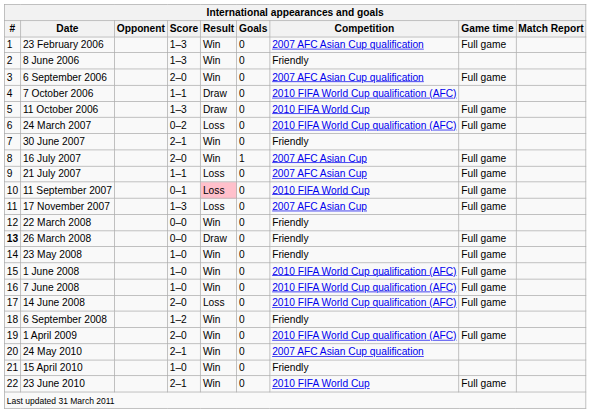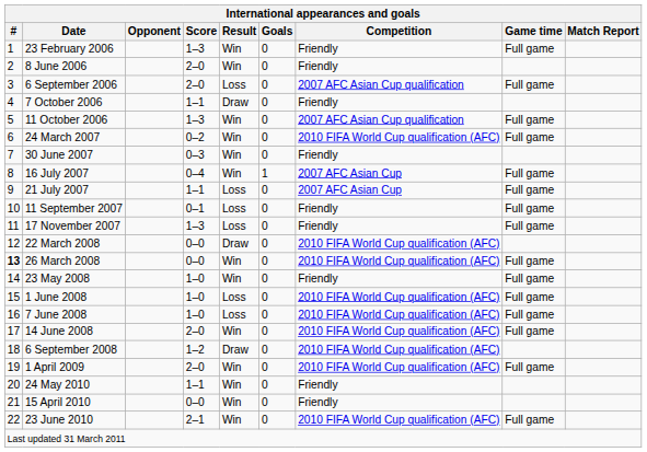 <table class="wikitable collapsible collapsed" style="font-size:90%">
 <tr>
 <th colspan="9"><strong>International appearances and goals</strong></th>
 </tr>
 <tr>
 <th>#</th>
 <th>Date</th>
 <th>Opponent</th>
 <th>Score</th>
 <th>Result</th>
 <th>Goals</th>
 <th>Competition</th>
 <th>Game time</th>
 <th>Match Report</th>
 </tr>
 <tr>
 <td>1</td>
 <td>23 February 2006</td>
 <td></td>
 <td>1–3</td>
 <td>Win</td>
 <td>0</td>
-<td><a href='#'>2007 AFC Asian Cup qualification</a></td>
+<td>Friendly</td>
 <td>Full game</td>
 <td></td>
 </tr>
 <tr>
 <td>2</td>
 <td>8 June 2006</td>
 <td></td>
-<td>1–3</td>
+<td>2–0</td>
 <td>Win</td>
 <td>0</td>
 <td>Friendly</td>
 <td></td>
 <td> </td>
 </tr>
 <tr>
 <td>3</td>
 <td>6 September 2006</td>
 <td></td>
 <td>2–0</td>
-<td>Win</td>
+<td>Loss</td>
 <td>0</td>
 <td><a href='#'>2007 AFC Asian Cup qualification</a></td>
 <td>Full game</td>
 <td></td>
 </tr>
 <tr>
 <td>4</td>
 <td>7 October 2006</td>
 <td></td>
 <td>1–1</td>
 <td>Draw</td>
 <td>0</td>
-<td><a href='#'>2010 FIFA World Cup qualification (AFC)</a></td>
+<td>Friendly</td>
 <td></td>
 <td></td>
 </tr>
 <tr>
 <td>5</td>
 <td>11 October 2006</td>
 <td></td>
 <td>1–3</td>
-<td>Draw</td>
+<td>Win</td>
 <td>0</td>
-<td><a href='#'>2010 FIFA World Cup</a></td>
+<td><a href='#'>2007 AFC Asian Cup qualification</a></td>
 <td>Full game</td>
 <td></td>
 </tr>
 <tr>
 <td>6</td>
 <td>24 March 2007</td>
 <td></td>
 <td>0–2</td>
-<td>Loss</td>
+<td>Win</td>
 <td>0</td>
 <td><a href='#'>2010 FIFA World Cup qualification (AFC)</a></td>
 <td>Full game</td>
 <td></td>
 </tr>
 <tr>
 <td>7</td>
 <td>30 June 2007</td>
 <td></td>
-<td>2–1</td>
+<td>0–3</td>
 <td>Win</td>
 <td>0</td>
 <td>Friendly</td>
 <td></td>
 <td></td>
 </tr>
 <tr>
 <td>8</td>
 <td>16 July 2007</td>
 <td></td>
-<td>2–0</td>
+<td>0–4</td>
 <td>Win</td>
 <td>1</td>
 <td><a href='#'>2007 AFC Asian Cup</a></td>
 <td>Full game</td>
 <td></td>
 </tr>
 <tr>
 <td>9</td>
 <td>21 July 2007</td>
 <td></td>
 <td>1–1</td>
 <td>Loss</td>
 <td>0</td>
 <td><a href='#'>2007 AFC Asian Cup</a></td>
 <td>Full game</td>
 <td></td>
 </tr>
 <tr>
 <td>10</td>
 <td>11 September 2007</td>
 <td></td>
 <td>0–1</td>
-<td style="background: pink;">Loss</td>
+<td>Loss</td>
 <td>0</td>
-<td><a href='#'>2010 FIFA World Cup</a></td>
+<td>Friendly</td>
 <td>Full game</td>
 <td> </td>
 </tr>
 <tr>
 <td>11</td>
 <td>17 November 2007</td>
 <td></td>
 <td>1–3</td>
 <td>Loss</td>
 <td>0</td>
-<td><a href='#'>2007 AFC Asian Cup</a></td>
+<td>Friendly</td>
 <td>Full game</td>
 <td></td>
 </tr>
 <tr>
 <td>12</td>
 <td>22 March 2008</td>
 <td></td>
 <td>0–0</td>
-<td>Win</td>
+<td>Draw</td>
 <td>0</td>
-<td>Friendly</td>
+<td><a href='#'>2010 FIFA World Cup qualification (AFC)</a></td>
 <td></td>
 <td></td>
 </tr>
 <tr>
 <td><strong>13</strong></td>
 <td>26 March 2008</td>
 <td></td>
 <td>0–0</td>
-<td>Draw</td>
+<td>Win</td>
 <td>0</td>
-<td>Friendly</td>
+<td><a href='#'>2010 FIFA World Cup qualification (AFC)</a></td>
 <td>Full game</td>
 <td></td>
 </tr>
 <tr>
 <td>14</td>
 <td>23 May 2008</td>
 <td></td>
 <td>1–0</td>
 <td>Win</td>
 <td>0</td>
 <td>Friendly</td>
 <td>Full game</td>
 <td></td>
 </tr>
 <tr>
 <td>15</td>
 <td>1 June 2008</td>
 <td></td>
 <td>1–0</td>
-<td>Win</td>
+<td>Loss</td>
 <td>0</td>
 <td><a href='#'>2010 FIFA World Cup qualification (AFC)</a></td>
 <td>Full game</td>
 <td></td>
 </tr>
 <tr>
 <td>16</td>
 <td>7 June 2008</td>
 <td></td>
 <td>1–0</td>
-<td>Win</td>
+<td>Loss</td>
 <td>0</td>
 <td><a href='#'>2010 FIFA World Cup qualification (AFC)</a></td>
 <td>Full game</td>
 <td></td>
 </tr>
 <tr>
 <td>17</td>
 <td>14 June 2008</td>
 <td></td>
 <td>2–0</td>
-<td>Loss</td>
+<td>Win</td>
 <td>0</td>
 <td><a href='#'>2010 FIFA World Cup qualification (AFC)</a></td>
 <td>Full game</td>
 <td></td>
 </tr>
 <tr>
 <td>18</td>
 <td>6 September 2008</td>
 <td></td>
 <td>1–2</td>
-<td>Win</td>
+<td>Draw</td>
 <td>0</td>
-<td>Friendly</td>
+<td><a href='#'>2010 FIFA World Cup qualification (AFC)</a></td>
 <td></td>
 <td></td>
 </tr>
 <tr>
 <td>19</td>
 <td>1 April 2009</td>
 <td></td>
 <td>2–0</td>
 <td>Win</td>
 <td>0</td>
 <td><a href='#'>2010 FIFA World Cup qualification (AFC)</a></td>
 <td>Full game</td>
 <td></td>
 </tr>
 <tr>
 <td>20</td>
 <td>24 May 2010</td>
 <td></td>
-<td>2–1</td>
+<td>1–1</td>
 <td>Win</td>
 <td>0</td>
-<td><a href='#'>2007 AFC Asian Cup qualification</a></td>
+<td>Friendly</td>
 <td></td>
 <td></td>
 </tr>
 <tr>
 <td>21</td>
 <td>15 April 2010</td>
 <td></td>
-<td>1–0</td>
+<td>0–0</td>
 <td>Win</td>
 <td>0</td>
 <td>Friendly</td>
 <td></td>
 <td></td>
 </tr>
 <tr>
 <td>22</td>
 <td>23 June 2010</td>
 <td></td>
 <td>2–1</td>
 <td>Win</td>
 <td>0</td>
-<td><a href='#'>2010 FIFA World Cup</a></td>
+<td><a href='#'>2010 FIFA World Cup qualification (AFC)</a></td>
 <td>Full game</td>
 <td></td>
 </tr>
 <tr>
 <td colspan="12"><small>Last updated 31 March 2011</small></td>
 </tr>
 </table>
